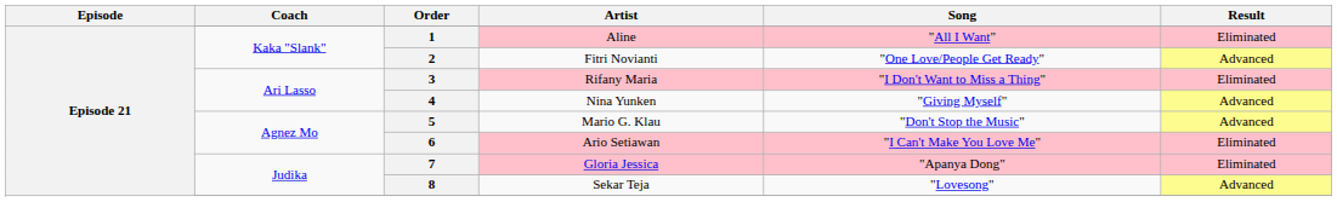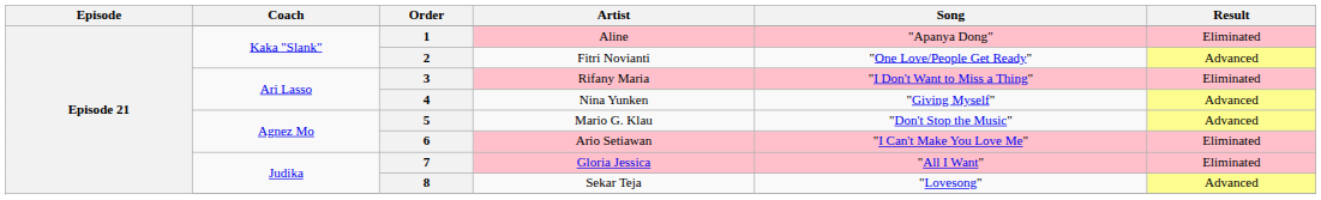 <table class="wikitable" style="text-align: center; width:100%;">
 <tr>
 <th style="width:10%;">Episode</th>
 <th style="width:10%;">Coach</th>
 <th style="width:05%;">Order</th>
 <th style="width:15%;">Artist</th>
 <th style="width:21%;">Song</th>
 <th style="width:9%;">Result</th>
 </tr>
 <tr>
 <th rowspan="13">Episode 21<br><small></small></th>
 </tr>
 <tr>
 <td rowspan=2><a href='#'>Kaka "Slank"</a></td>
 <th>1</th>
 <td style="background:pink;">Aline</td>
-<td style="background:pink;">"<a href='#'>All I Want</a>"</td>
+<td style="background:pink;">"Apanya Dong"</td>
 <td style="background:pink;">Eliminated</td>
 </tr>
 <tr>
 <th>2</th>
 <td>Fitri Novianti</td>
 <td>"<a href='#'>One Love/People Get Ready</a>"</td>
 <td style="background:#fdfc8f;">Advanced</td>
 </tr>
 <tr>
 <td rowspan=2><a href='#'>Ari Lasso</a></td>
 <th>3</th>
 <td style="background:pink;">Rifany Maria</td>
 <td style="background:pink;">"<a href='#'>I Don't Want to Miss a Thing</a>"</td>
 <td style="background:pink;">Eliminated</td>
 </tr>
 <tr>
 <th>4</th>
 <td>Nina Yunken</td>
 <td>"<a href='#'>Giving Myself</a>"</td>
 <td style="background:#fdfc8f;">Advanced</td>
 </tr>
 <tr>
 <td rowspan=2><a href='#'>Agnez Mo</a></td>
 <th>5</th>
 <td>Mario G. Klau</td>
 <td>"<a href='#'>Don't Stop the Music</a>"</td>
 <td style="background:#fdfc8f;">Advanced</td>
 </tr>
 <tr>
 <th>6</th>
 <td style="background:pink;">Ario Setiawan</td>
 <td style="background:pink;">"<a href='#'>I Can't Make You Love Me</a>"</td>
 <td style="background:pink;">Eliminated</td>
 </tr>
 <tr>
 <td rowspan=2><a href='#'>Judika</a></td>
 <th>7</th>
 <td style="background:pink;"><a href='#'>Gloria Jessica</a></td>
-<td style="background:pink;">"Apanya Dong"</td>
+<td style="background:pink;">"<a href='#'>All I Want</a>"</td>
 <td style="background:pink;">Eliminated</td>
 </tr>
 <tr>
 <th>8</th>
 <td>Sekar Teja</td>
 <td>"<a href='#'>Lovesong</a>"</td>
 <td style="background:#fdfc8f;">Advanced</td>
 </tr>
 <tr>
 </tr>
 </table>
